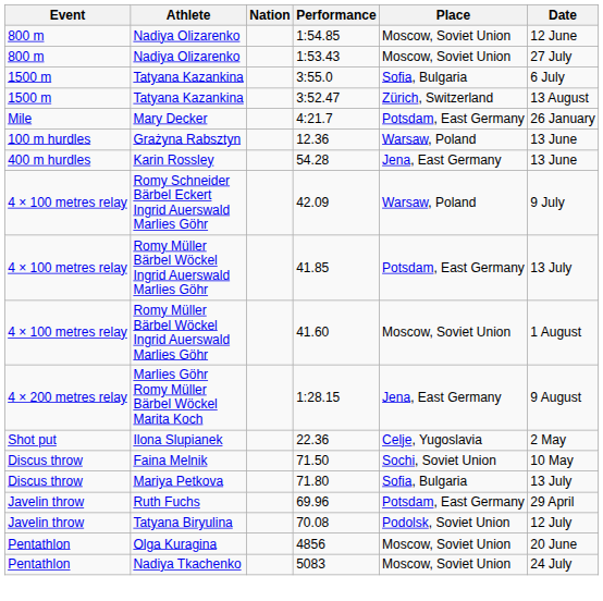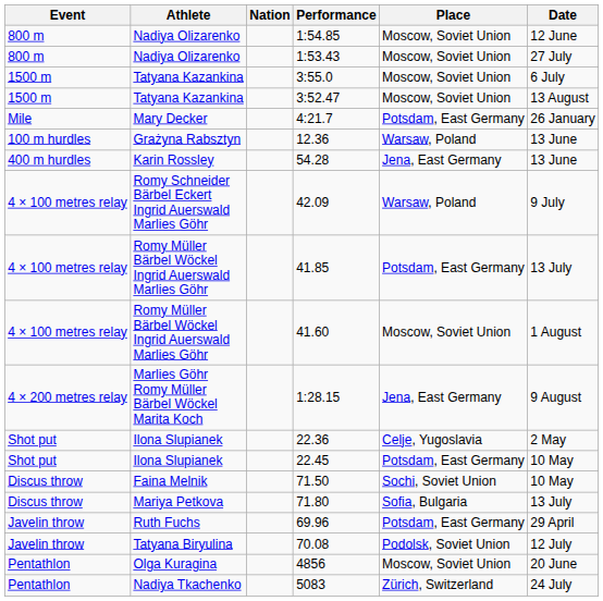 <table class="wikitable" border="1">
 <tr>
 <th>Event</th>
 <th>Athlete</th>
 <th>Nation</th>
 <th>Performance</th>
 <th>Place</th>
 <th>Date</th>
 </tr>
 <tr>
 <td><a href='#'>800 m</a></td>
 <td><a href='#'>Nadiya Olizarenko</a></td>
 <td></td>
 <td>1:54.85</td>
 <td> Moscow, Soviet Union</td>
 <td>12 June</td>
 </tr>
 <tr>
 <td><a href='#'>800 m</a></td>
 <td><a href='#'>Nadiya Olizarenko</a></td>
 <td></td>
 <td>1:53.43</td>
 <td> Moscow, Soviet Union</td>
 <td>27 July</td>
 </tr>
 <tr>
 <td><a href='#'>1500 m</a></td>
 <td><a href='#'>Tatyana Kazankina</a></td>
 <td></td>
 <td>3:55.0</td>
-<td> <a href='#'>Sofia</a>, Bulgaria</td>
+<td> Moscow, Soviet Union</td>
 <td>6 July</td>
 </tr>
 <tr>
 <td><a href='#'>1500 m</a></td>
 <td><a href='#'>Tatyana Kazankina</a></td>
 <td></td>
 <td>3:52.47</td>
-<td> <a href='#'>Zürich</a>, Switzerland</td>
+<td> Moscow, Soviet Union</td>
 <td>13 August</td>
 </tr>
 <tr>
 <td><a href='#'>Mile</a></td>
 <td><a href='#'>Mary Decker</a></td>
 <td></td>
 <td>4:21.7</td>
 <td> <a href='#'>Potsdam</a>, East Germany</td>
 <td>26 January</td>
 </tr>
 <tr>
 <td><a href='#'>100 m hurdles</a></td>
 <td><a href='#'>Grażyna Rabsztyn</a></td>
 <td></td>
 <td>12.36</td>
 <td> <a href='#'>Warsaw</a>, Poland</td>
 <td>13 June</td>
 </tr>
 <tr>
 <td><a href='#'>400 m hurdles</a></td>
 <td><a href='#'>Karin Rossley</a></td>
 <td></td>
 <td>54.28</td>
 <td> <a href='#'>Jena</a>, East Germany</td>
 <td>13 June</td>
 </tr>
 <tr>
 <td><a href='#'>4 × 100 metres relay</a></td>
 <td><a href='#'>Romy Schneider</a><br><a href='#'>Bärbel Eckert</a><br><a href='#'>Ingrid Auerswald</a><br><a href='#'>Marlies Göhr</a></td>
 <td></td>
 <td>42.09</td>
 <td> <a href='#'>Warsaw</a>, Poland</td>
 <td>9 July</td>
 </tr>
 <tr>
 <td><a href='#'>4 × 100 metres relay</a></td>
 <td><a href='#'>Romy Müller</a><br><a href='#'>Bärbel Wöckel</a><br><a href='#'>Ingrid Auerswald</a><br><a href='#'>Marlies Göhr</a></td>
 <td></td>
 <td>41.85</td>
 <td> <a href='#'>Potsdam</a>, East Germany</td>
 <td>13 July</td>
 </tr>
 <tr>
 <td><a href='#'>4 × 100 metres relay</a></td>
 <td><a href='#'>Romy Müller</a><br><a href='#'>Bärbel Wöckel</a><br><a href='#'>Ingrid Auerswald</a><br><a href='#'>Marlies Göhr</a></td>
 <td></td>
 <td>41.60</td>
 <td> Moscow, Soviet Union</td>
 <td>1 August</td>
 </tr>
 <tr>
 <td><a href='#'>4 × 200 metres relay</a></td>
 <td><a href='#'>Marlies Göhr</a><br><a href='#'>Romy Müller</a><br><a href='#'>Bärbel Wöckel</a><br><a href='#'>Marita Koch</a></td>
 <td></td>
 <td>1:28.15</td>
 <td> <a href='#'>Jena</a>, East Germany</td>
 <td>9 August</td>
 </tr>
 <tr>
 <td><a href='#'>Shot put</a></td>
 <td><a href='#'>Ilona Slupianek</a></td>
 <td></td>
 <td>22.36</td>
 <td> <a href='#'>Celje</a>, Yugoslavia</td>
 <td>2 May</td>
 </tr>
 <tr>
+<td><a href='#'>Shot put</a></td>
+<td><a href='#'>Ilona Slupianek</a></td>
+<td></td>
+<td>22.45</td>
+<td> <a href='#'>Potsdam</a>, East Germany</td>
+<td>10 May</td>
+</tr>
+<tr>
 <td><a href='#'>Discus throw</a></td>
 <td><a href='#'>Faina Melnik</a></td>
 <td></td>
 <td>71.50</td>
 <td> <a href='#'>Sochi</a>, Soviet Union</td>
 <td>10 May</td>
 </tr>
 <tr>
 <td><a href='#'>Discus throw</a></td>
 <td><a href='#'>Mariya Petkova</a></td>
 <td></td>
 <td>71.80</td>
 <td> <a href='#'>Sofia</a>, Bulgaria</td>
 <td>13 July</td>
 </tr>
 <tr>
 <td><a href='#'>Javelin throw</a></td>
 <td><a href='#'>Ruth Fuchs</a></td>
 <td></td>
 <td>69.96</td>
 <td> <a href='#'>Potsdam</a>, East Germany</td>
 <td>29 April</td>
 </tr>
 <tr>
 <td><a href='#'>Javelin throw</a></td>
 <td><a href='#'>Tatyana Biryulina</a></td>
 <td></td>
 <td>70.08</td>
 <td> <a href='#'>Podolsk</a>, Soviet Union</td>
 <td>12 July</td>
 </tr>
 <tr>
 <td><a href='#'>Pentathlon</a></td>
 <td><a href='#'>Olga Kuragina</a></td>
 <td></td>
 <td>4856</td>
 <td> Moscow, Soviet Union</td>
 <td>20 June</td>
 </tr>
 <tr>
 <td><a href='#'>Pentathlon</a></td>
 <td><a href='#'>Nadiya Tkachenko</a></td>
 <td></td>
 <td>5083</td>
-<td> Moscow, Soviet Union</td>
+<td> <a href='#'>Zürich</a>, Switzerland</td>
 <td>24 July</td>
 </tr>
 </table>
